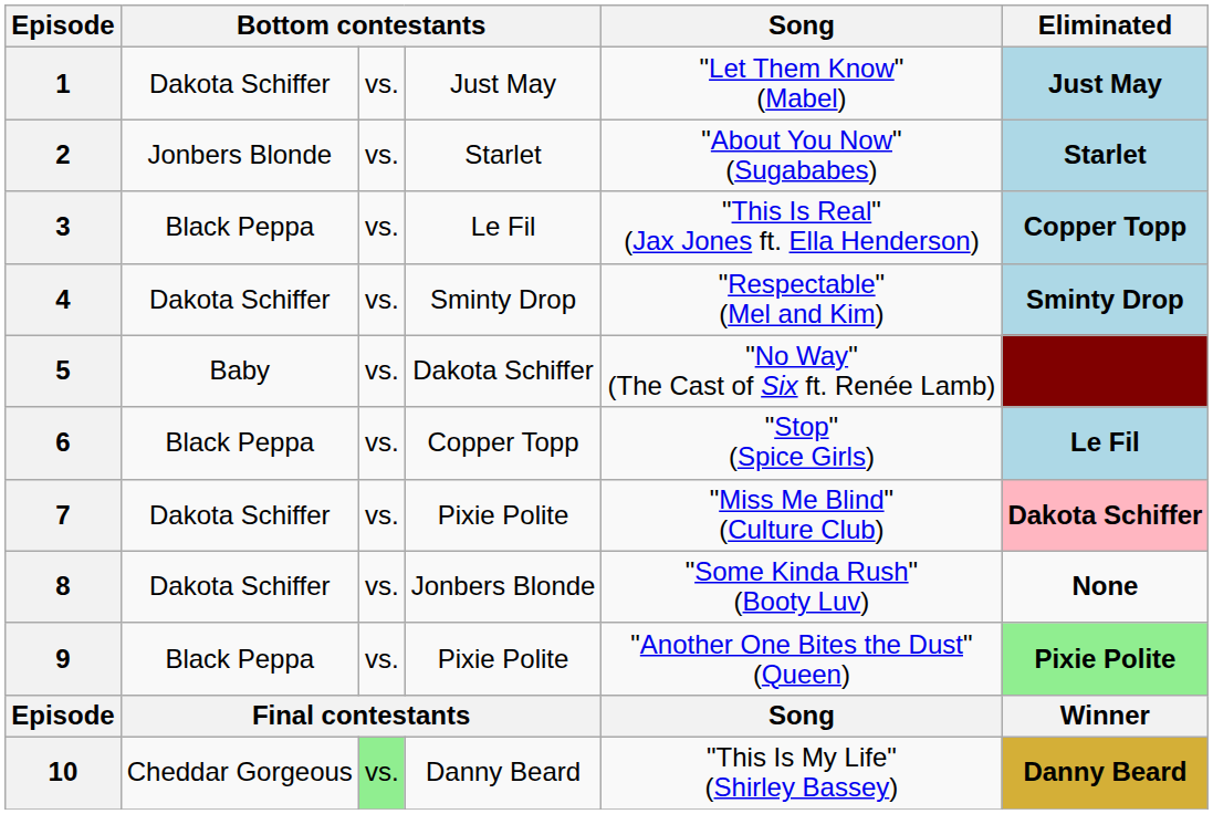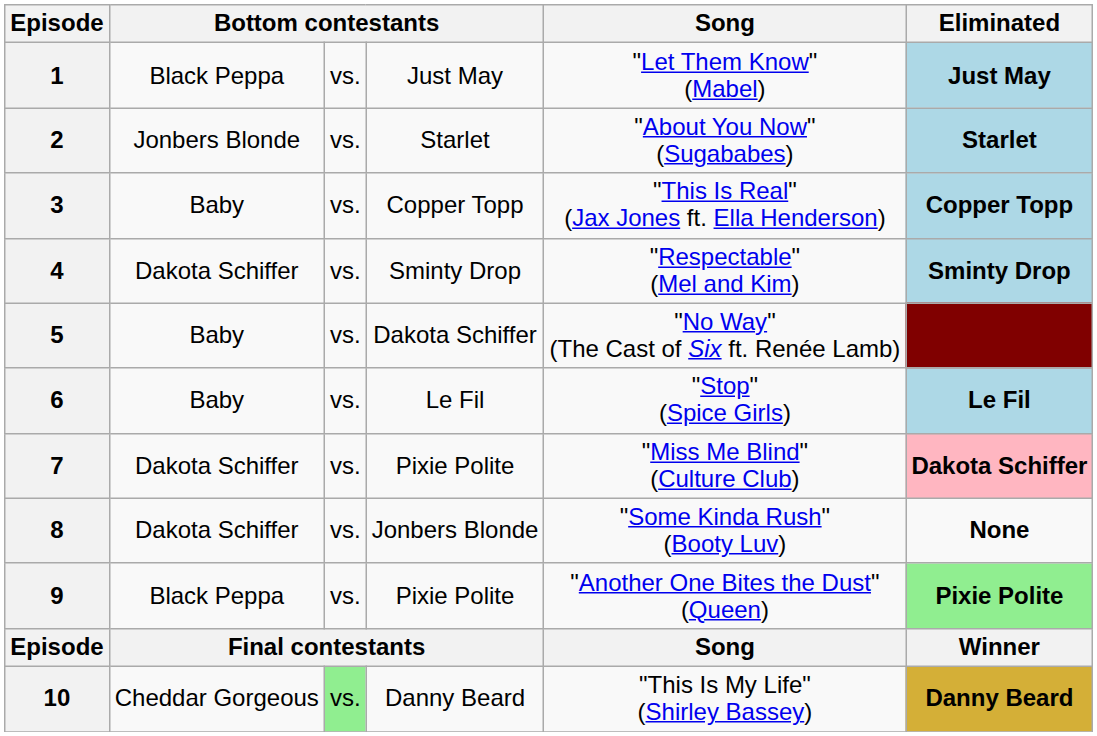 <table class="wikitable" style="text-align:center">
 <tr>
 <th scope="col">Episode</th>
 <th scope="col" colspan="3">Bottom contestants</th>
 <th scope="col">Song</th>
 <th scope="col">Eliminated</th>
 </tr>
 <tr>
 <th scope="row">1</th>
-<td>Dakota Schiffer</td>
+<td>Black Peppa</td>
 <td>vs.</td>
 <td>Just May</td>
 <td>"<a href='#'>Let Them Know</a>"<br>(<a href='#'>Mabel</a>)</td>
 <td bgcolor="lightblue"><strong>Just May</strong></td>
 </tr>
 <tr>
 <th scope="row">2</th>
 <td>Jonbers Blonde</td>
 <td>vs.</td>
 <td>Starlet</td>
 <td>"<a href='#'>About You Now</a>"<br>(<a href='#'>Sugababes</a>)</td>
 <td bgcolor="lightblue"><strong>Starlet</strong></td>
 </tr>
 <tr>
 <th scope="row">3</th>
-<td>Black Peppa</td>
+<td>Baby</td>
 <td>vs.</td>
-<td>Le Fil</td>
+<td>Copper Topp</td>
 <td>"<a href='#'>This Is Real</a>"<br>(<a href='#'>Jax Jones</a> ft. <a href='#'>Ella Henderson</a>)</td>
 <td bgcolor="lightblue"><strong>Copper Topp</strong></td>
 </tr>
 <tr>
 <th scope="row">4</th>
 <td>Dakota Schiffer</td>
 <td>vs.</td>
 <td>Sminty Drop</td>
 <td>"<a href='#'>Respectable</a>"<br>(<a href='#'>Mel and Kim</a>)</td>
 <td bgcolor="lightblue"><strong>Sminty Drop</strong></td>
 </tr>
 <tr>
 <th scope="row">5</th>
 <td>Baby</td>
 <td>vs.</td>
 <td>Dakota Schiffer</td>
 <td nowrap>"<a href='#'>No Way</a>"<br>(The Cast of <em><a href='#'>Six</a></em> ft. Renée Lamb)</td>
 <td bgcolor="maroon"></td>
 </tr>
 <tr>
 <th scope="row">6</th>
-<td>Black Peppa</td>
+<td>Baby</td>
 <td>vs.</td>
-<td>Copper Topp</td>
+<td>Le Fil</td>
 <td>"<a href='#'>Stop</a>"<br>(<a href='#'>Spice Girls</a>)</td>
 <td bgcolor="lightblue"><strong>Le Fil</strong></td>
 </tr>
 <tr>
 <th scope="row">7</th>
 <td>Dakota Schiffer</td>
 <td>vs.</td>
 <td>Pixie Polite</td>
 <td>"<a href='#'>Miss Me Blind</a>"<br>(<a href='#'>Culture Club</a>)</td>
 <td bgcolor="lightpink" nowrap><strong>Dakota Schiffer</strong></td>
 </tr>
 <tr>
 <th scope="row">8</th>
 <td>Dakota Schiffer</td>
 <td>vs.</td>
 <td nowrap>Jonbers Blonde</td>
 <td>"<a href='#'>Some Kinda Rush</a>"<br>(<a href='#'>Booty Luv</a>)</td>
 <td><strong>None</strong></td>
 </tr>
 <tr>
 <th scope="row">9</th>
 <td>Black Peppa</td>
 <td>vs.</td>
 <td>Pixie Polite</td>
 <td>"<a href='#'>Another One Bites the Dust</a>"<br>(<a href='#'>Queen</a>)</td>
 <td bgcolor="lightgreen"><strong>Pixie Polite</strong></td>
 </tr>
 <tr>
 <th scope="col">Episode</th>
 <th scope="col" colspan="3">Final contestants</th>
 <th scope="col">Song</th>
 <th scope="col">Winner</th>
 </tr>
 <tr>
 <th scope="row">10</th>
 <td nowrap>Cheddar Gorgeous</td>
 <td style="background: lightgreen;">vs.</td>
 <td>Danny Beard</td>
 <td>"This Is My Life"<br>(<a href='#'>Shirley Bassey</a>)</td>
 <td bgcolor="#D4AF37"><strong>Danny Beard</strong></td>
 </tr>
 <tr>
 </tr>
 </table>
